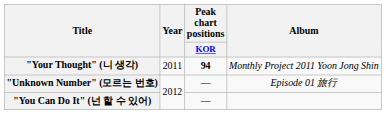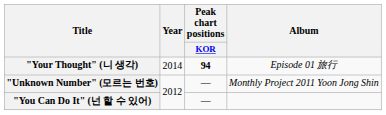 <table class="wikitable plainrowheaders" style="text-align:center;">
 <tr>
 <th scope="col" rowspan="2">Title</th>
 <th scope="col" rowspan="2">Year</th>
 <th scope="col">Peak chart positions</th>
 <th scope="col" rowspan="2">Album</th>
 </tr>
 <tr>
 <th scope="col" style="width:2.2em;font-size:90%;"><a href='#'>KOR</a><br></th>
 </tr>
 <tr>
 <th scope="row">"Your Thought" (니 생각) </th>
-<td>2011</td>
+<td>2014</td>
 <td><strong>94</strong></td>
-<td><em>Monthly Project 2011 Yoon Jong Shin</em></td>
+<td><em>Episode 01 旅行</em></td>
 </tr>
 <tr>
 <th scope="row">"Unknown Number" (모르는 번호)</th>
 <td rowspan="2">2012</td>
 <td>—</td>
-<td><em>Episode 01 旅行</em></td>
+<td><em>Monthly Project 2011 Yoon Jong Shin</em></td>
 </tr>
 <tr>
 <th scope="row">"You Can Do It" (넌 할 수 있어) </th>
 <td>—</td>
 <td></td>
 </tr>
 </table>
